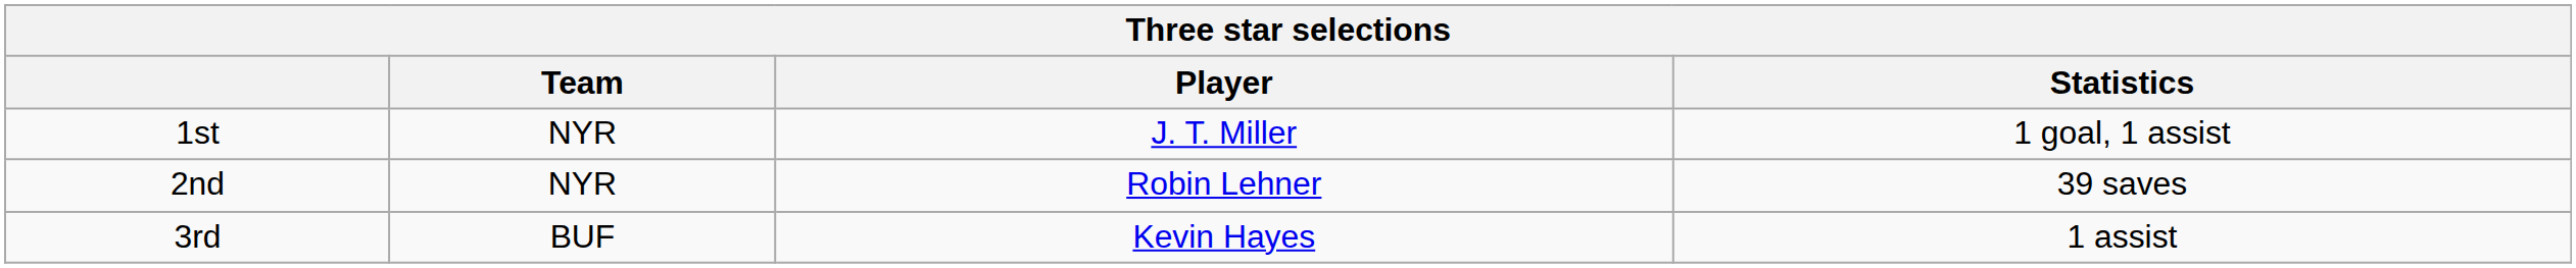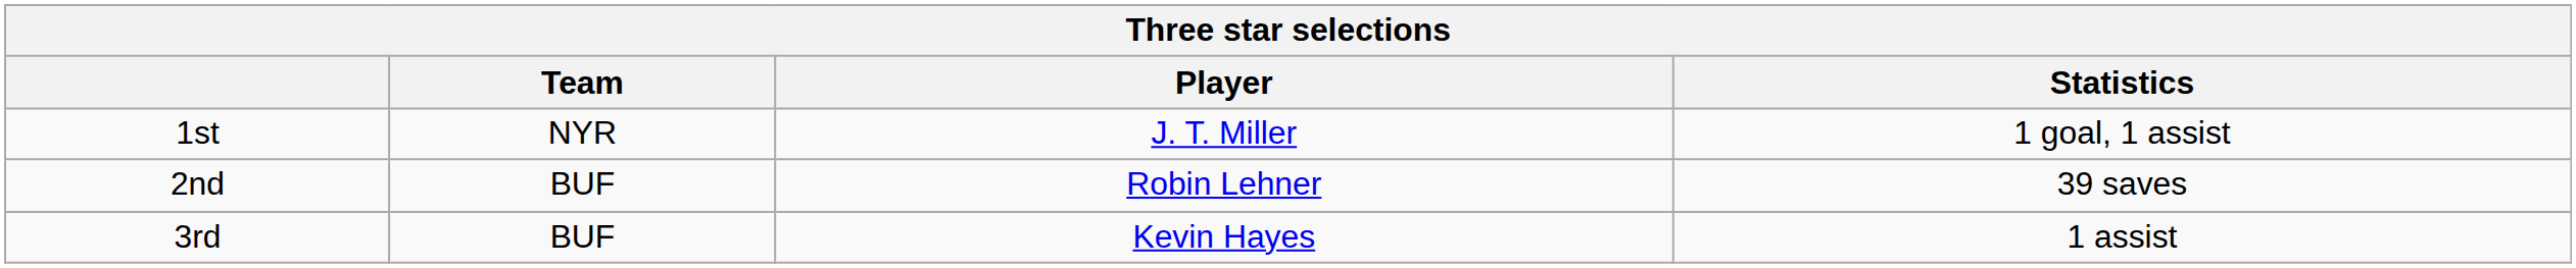 <table class="wikitable" style="width:100%;text-align: center;">
 <tr>
 <th colspan=4>Three star selections</th>
 </tr>
 <tr>
 <th style="width:15%;"></th>
 <th style="width:15%;">Team</th>
 <th style="width:35%;">Player</th>
 <th style="width:35%;">Statistics</th>
 </tr>
 <tr>
 <td>1st</td>
 <td>NYR</td>
 <td><a href='#'>J. T. Miller</a></td>
 <td>1 goal, 1 assist</td>
 </tr>
 <tr>
 <td>2nd</td>
-<td>NYR</td>
+<td>BUF</td>
 <td><a href='#'>Robin Lehner</a></td>
 <td>39 saves</td>
 </tr>
 <tr>
 <td>3rd</td>
 <td>BUF</td>
 <td><a href='#'>Kevin Hayes</a></td>
 <td>1 assist</td>
 </tr>
 </table>
